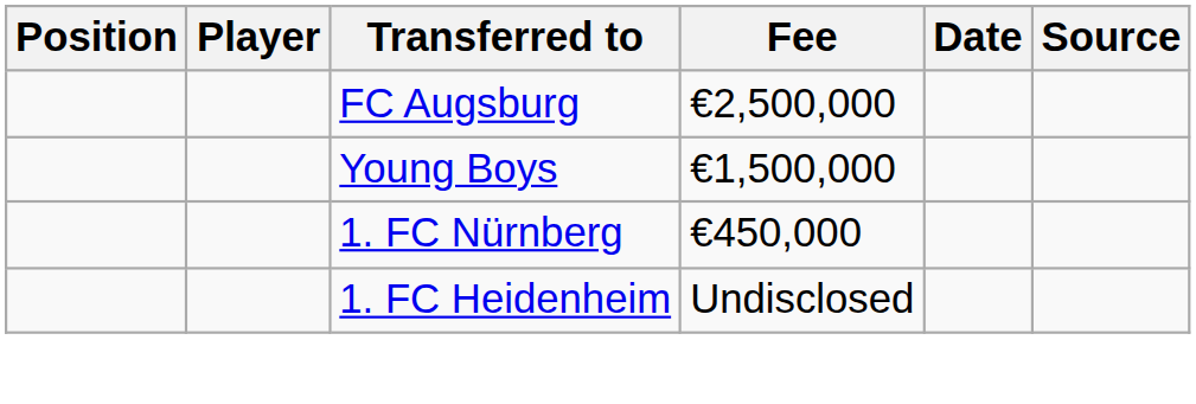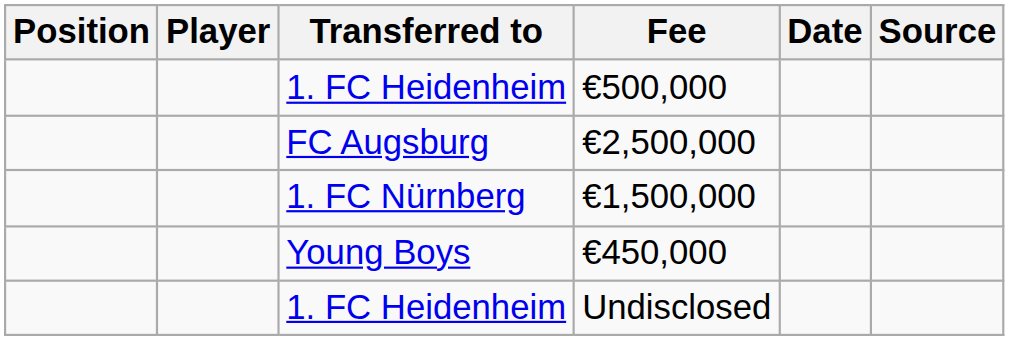 <table class="wikitable sortable" style="text-align:center; text-align:left;">
 <tr>
 <th>Position</th>
 <th>Player</th>
 <th>Transferred to</th>
 <th>Fee</th>
 <th>Date</th>
 <th>Source</th>
 </tr>
 <tr>
 <td></td>
 <td></td>
+<td> <a href='#'>1. FC Heidenheim</a></td>
+<td>€500,000</td>
+<td></td>
+<td></td>
+</tr>
+<tr>
+<td></td>
+<td></td>
 <td> <a href='#'>FC Augsburg</a></td>
 <td>€2,500,000</td>
 <td></td>
 <td></td>
 </tr>
 <tr>
 <td></td>
 <td></td>
-<td> <a href='#'>Young Boys</a></td>
+<td> <a href='#'>1. FC Nürnberg</a></td>
 <td>€1,500,000</td>
 <td></td>
 <td></td>
 </tr>
 <tr>
 <td></td>
 <td></td>
-<td> <a href='#'>1. FC Nürnberg</a></td>
+<td> <a href='#'>Young Boys</a></td>
 <td>€450,000</td>
 <td></td>
 <td></td>
 </tr>
 <tr>
 <td></td>
 <td></td>
 <td> <a href='#'>1. FC Heidenheim</a></td>
 <td>Undisclosed</td>
 <td></td>
 <td></td>
 </tr>
 </table>
